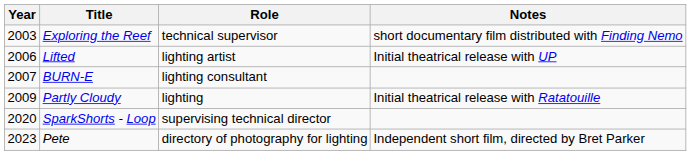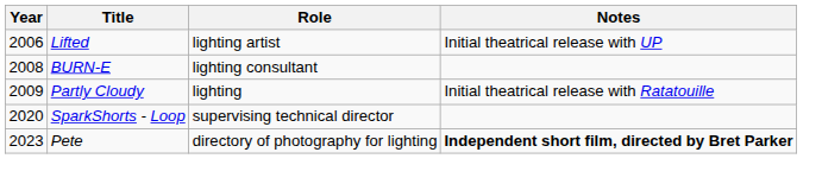 <table class="wikitable sortable">
 <tr>
 <th>Year</th>
 <th>Title</th>
 <th>Role</th>
 <th>Notes</th>
 </tr>
 <tr>
-<td>2003</td>
-<td><em><a href='#'>Exploring the Reef</a></em></td>
-<td>technical supervisor</td>
-<td>short documentary film distributed with <em><a href='#'>Finding Nemo</a></em></td>
-</tr>
-<tr>
 <td>2006</td>
 <td><em><a href='#'>Lifted</a></em></td>
 <td>lighting artist</td>
 <td>Initial theatrical release with <em><a href='#'>UP</a></em></td>
 </tr>
 <tr>
-<td>2007</td>
+<td>2008</td>
 <td><em><a href='#'>BURN-E</a></em></td>
 <td>lighting consultant</td>
 <td></td>
 </tr>
 <tr>
 <td>2009</td>
 <td><em><a href='#'>Partly Cloudy</a></em></td>
 <td>lighting</td>
 <td>Initial theatrical release with <em><a href='#'>Ratatouille</a></em></td>
 </tr>
 <tr>
 <td>2020</td>
 <td><em><a href='#'>SparkShorts</a> - <a href='#'>Loop</a></em></td>
 <td>supervising technical director</td>
 <td></td>
 </tr>
 <tr>
 <td>2023</td>
 <td><em>Pete</em></td>
 <td>directory of photography for lighting</td>
-<td>Independent short film, directed by Bret Parker</td>
+<td><strong>Independent short film, directed by Bret Parker</strong></td>
 </tr>
 </table>
